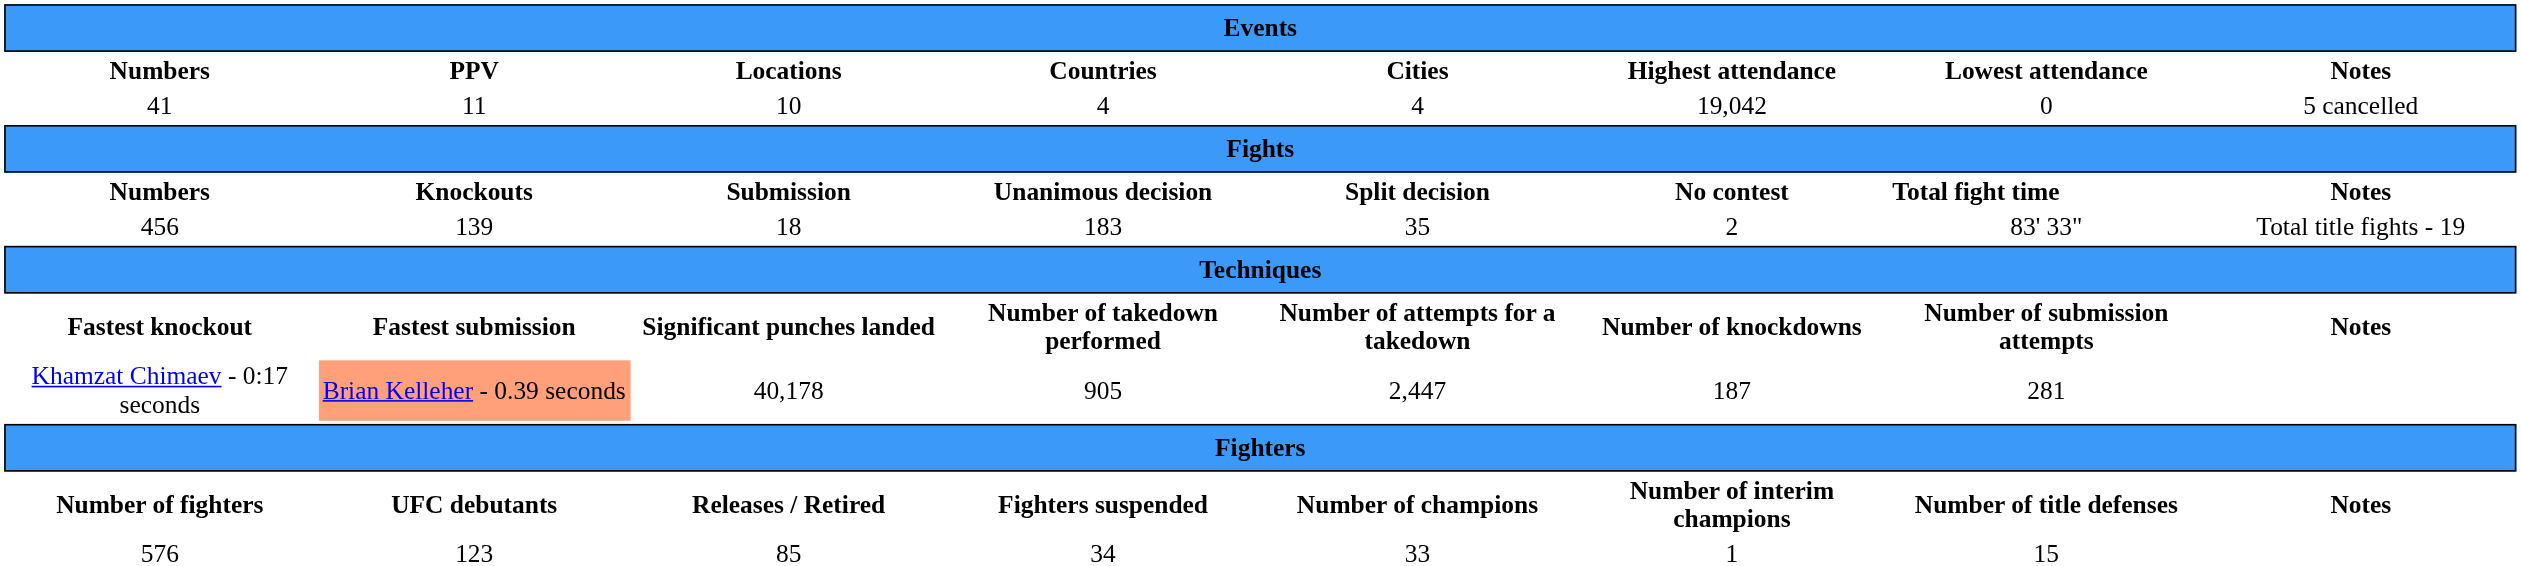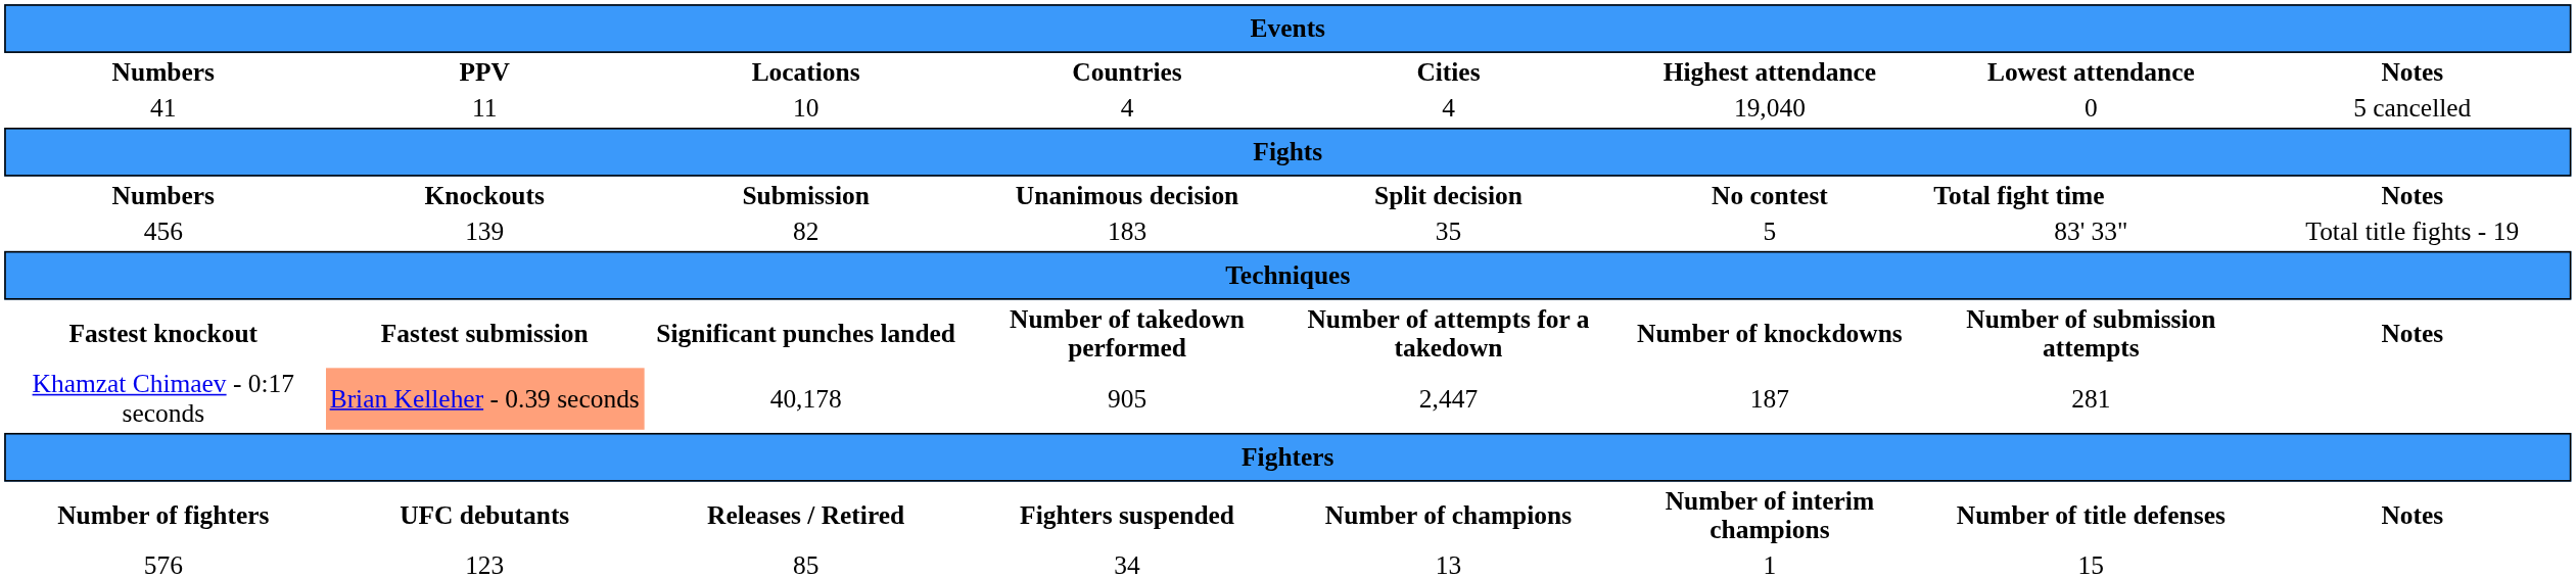 <table class=" style="font-size:90%; width:70%">
 <tr>
 <th colspan="8" style="border: 1px solid black; padding: 5px; background: #3B99FA;">Events</th>
 </tr>
 <tr>
 <th width="10%" style="text-align: center">Numbers</th>
 <th width="10%" style="text-align: center">PPV</th>
 <th width="10%" style="text-align: center">Locations</th>
 <th width="10%" style="text-align: center">Countries</th>
 <th width="10%">Cities</th>
 <th width="10%" style="text-align: center">Highest attendance</th>
 <th width="10%" style="text-align: center">Lowest attendance</th>
 <th width="10%" style="text-align: center">Notes</th>
 </tr>
 <tr>
 <td style="text-align: center">41</td>
 <td style="text-align: center">11</td>
 <td style="text-align: center">10</td>
 <td style="text-align: center">4</td>
 <td style="text-align: center">4</td>
-<td style="text-align: center">19,042</td>
+<td style="text-align: center">19,040</td>
 <td style="text-align: center">0</td>
 <td style="text-align: center">5 cancelled</td>
 </tr>
 <tr>
 <th colspan="8" style="border: 1px solid black; padding: 5px; background: #3B99FA;">Fights</th>
 </tr>
 <tr>
 <th width="10%" style="text-align: center">Numbers</th>
 <th width="10%" style="text-align: center">Knockouts</th>
 <th width="10%" style="text-align: center">Submission</th>
 <th width="10%" style="text-align: center">Unanimous decision</th>
 <th width="10%" style="text-align: center">Split decision</th>
 <th width="10%" style="text-align: center">No contest</th>
 <td><strong>Total fight time</strong></td>
 <th>Notes</th>
 </tr>
 <tr>
 <td style="text-align: center">456</td>
 <td style="text-align: center">139</td>
-<td style="text-align: center">18</td>
+<td style="text-align: center">82</td>
 <td style="text-align: center">183</td>
 <td style="text-align: center">35</td>
-<td style="text-align: center">2</td>
+<td style="text-align: center">5</td>
 <td style="text-align: center">83' 33"</td>
 <td style="text-align: center">Total title fights - 19</td>
 </tr>
 <tr>
 <th colspan="8" style="border: 1px solid black; padding: 5px; background: #3B99FA;">Techniques</th>
 </tr>
 <tr>
 <th width="10%" style="text-align: center">Fastest knockout</th>
 <th width="10%" style="text-align: center">Fastest submission</th>
 <th width="10%" style="text-align: center">Significant punches landed</th>
 <th width="10%" style="text-align: center">Number of takedown performed</th>
 <th width="10%" style="text-align: center">Number of attempts for a takedown</th>
 <th width="10%" style="text-align: center">Number of knockdowns</th>
 <th width="10%" style="text-align: center">Number of submission attempts</th>
 <th width="10%" style="text-align: center">Notes</th>
 </tr>
 <tr>
 <td style="text-align: center"><a href='#'>Khamzat Chimaev</a> - 0:17 seconds</td>
 <td style="background: lightsalmon; text-align: center"><a href='#'>Brian Kelleher</a> - 0.39 seconds</td>
 <td style="text-align: center">40,178</td>
 <td style="text-align: center">905</td>
 <td style="text-align: center">2,447</td>
 <td style="text-align: center">187</td>
 <td style="text-align: center">281</td>
 <td style="text-align: center"></td>
 </tr>
 <tr>
 <th colspan="8" style="border: 1px solid black; padding: 5px; background: #3B99FA;">Fighters</th>
 </tr>
 <tr>
 <th width="10%" style="text-align: center">Number of fighters</th>
 <th width="10%" style="text-align: center">UFC debutants</th>
 <th width="10%" style="text-align: center">Releases / Retired</th>
 <th width="10%" style="text-align: center">Fighters suspended</th>
 <th width="10%" style="text-align: center">Number of champions</th>
 <th width="10%" style="text-align: center">Number of interim champions</th>
 <th width="10%" style="text-align: center">Number of title defenses</th>
 <th width="10%" style="text-align: center">Notes</th>
 </tr>
 <tr>
 <td style="text-align: center">576</td>
 <td style="text-align: center">123</td>
 <td style="text-align: center">85</td>
 <td style="text-align: center">34</td>
-<td style="text-align: center">33</td>
+<td style="text-align: center">13</td>
 <td style="text-align: center">1</td>
 <td style="text-align: center">15</td>
 <td style="text-align: center"></td>
 </tr>
 <tr>
 </tr>
 </table>
